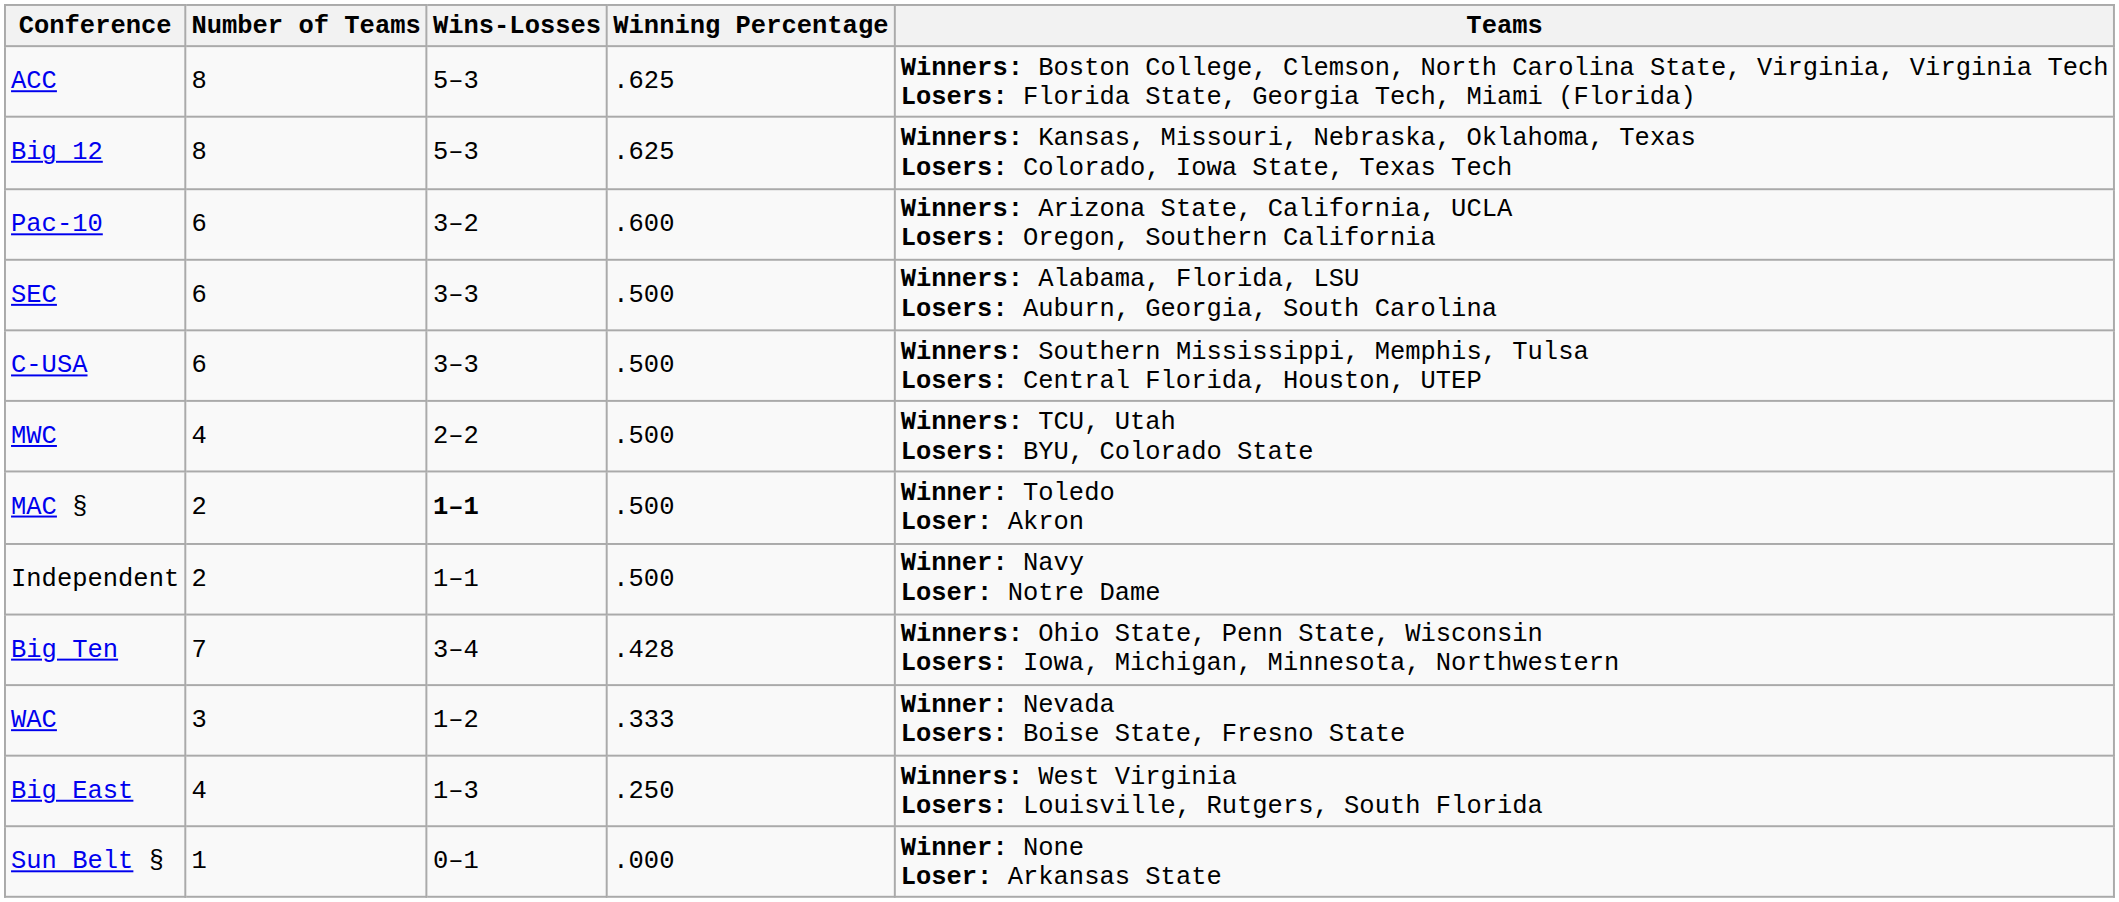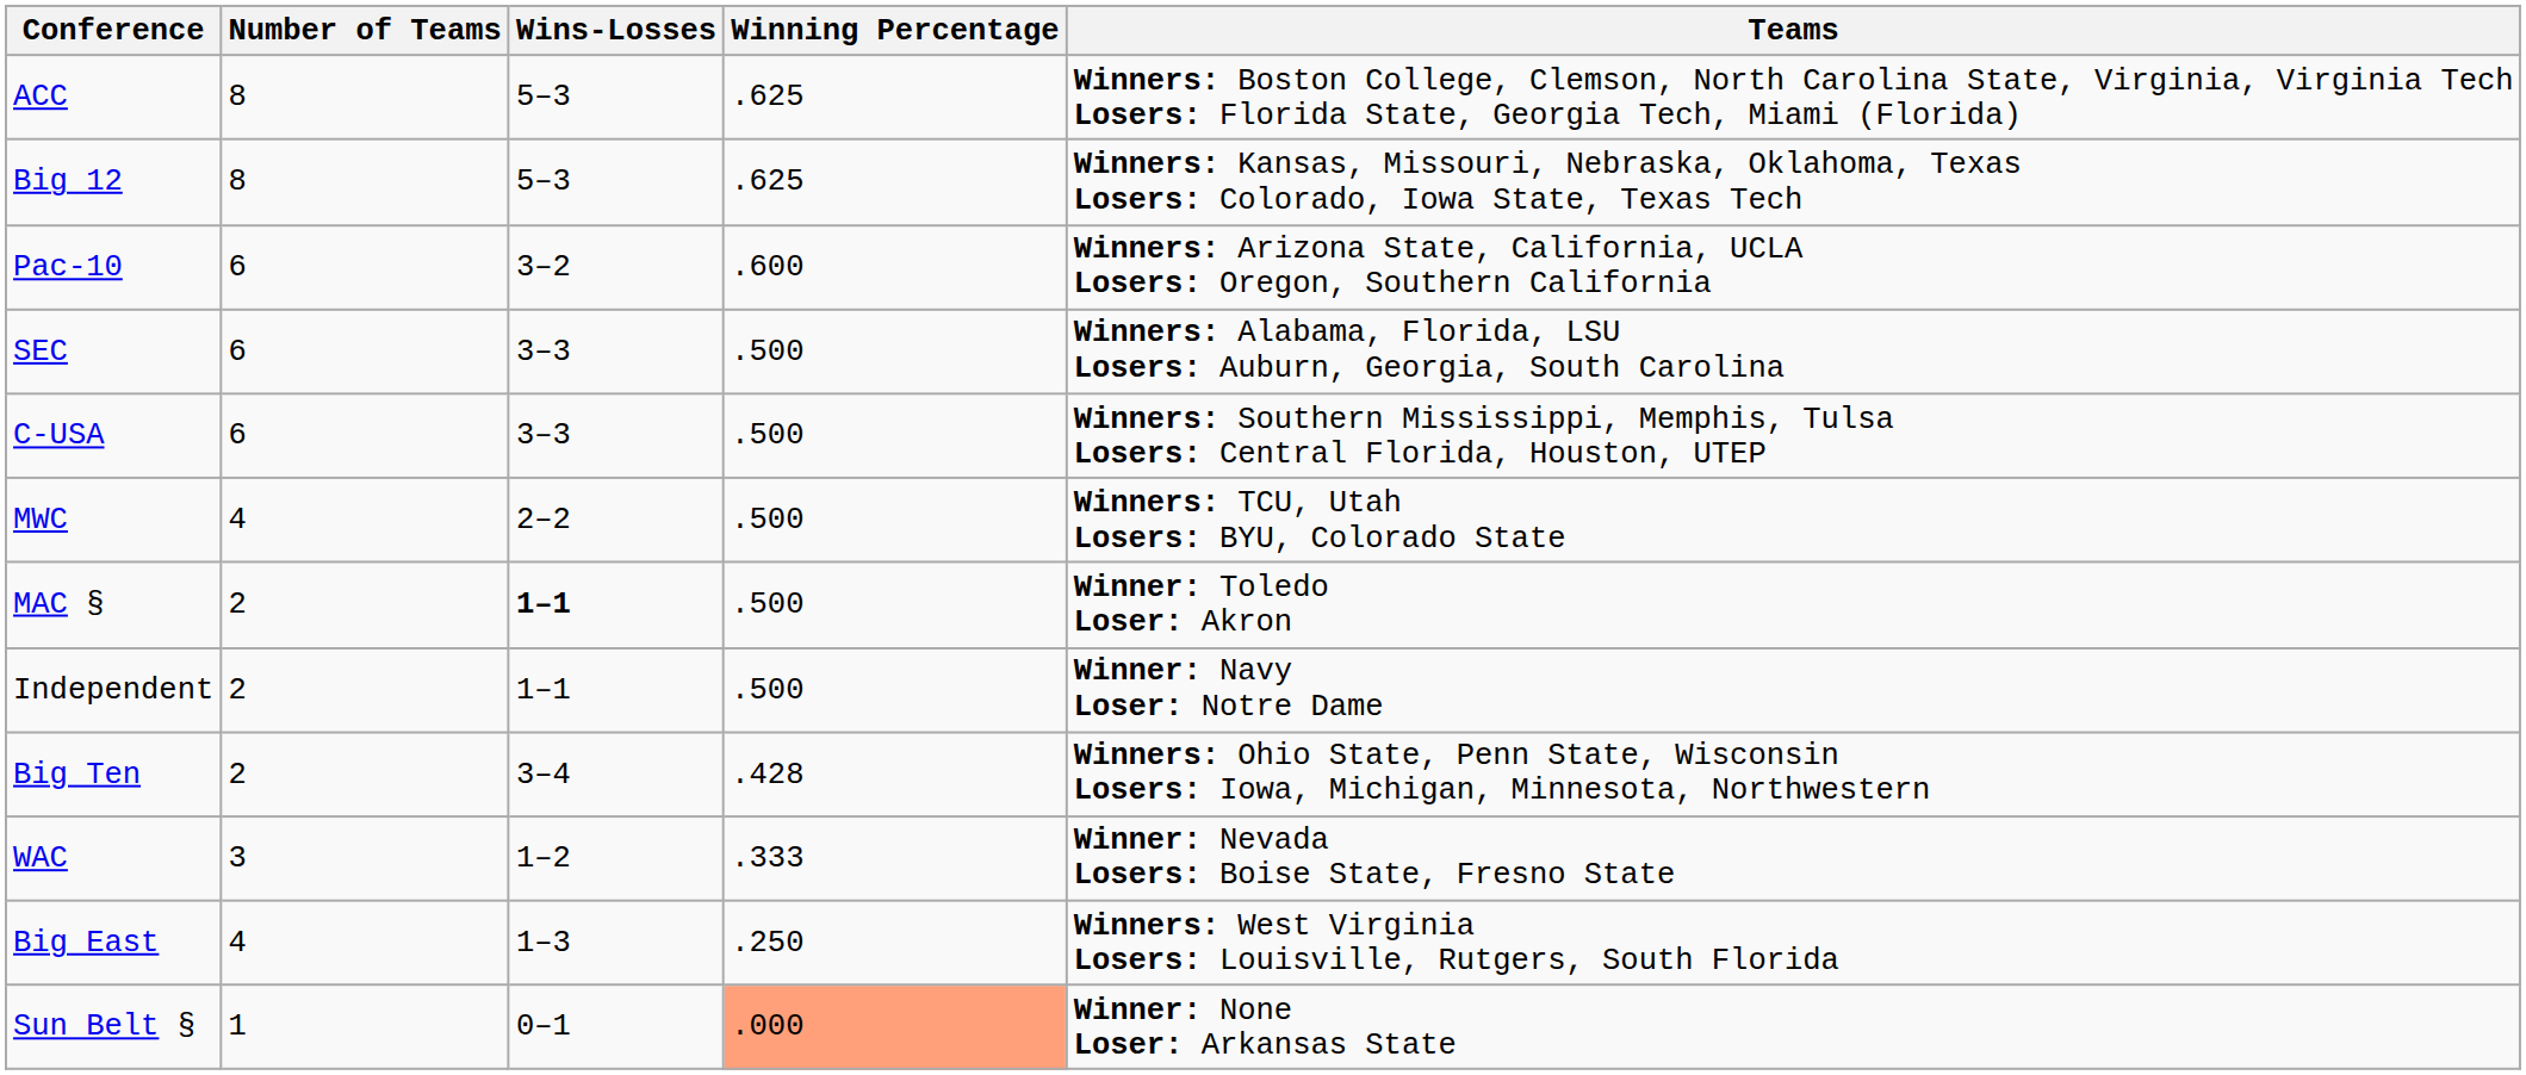 <table class="wikitable">
 <tr>
 <th>Conference</th>
 <th>Number of Teams</th>
 <th>Wins-Losses</th>
 <th>Winning Percentage</th>
 <th>Teams</th>
 </tr>
 <tr>
 <td><a href='#'>ACC</a></td>
 <td>8</td>
 <td>5–3</td>
 <td>.625</td>
 <td><strong>Winners:</strong> Boston College, Clemson, North Carolina State, Virginia, Virginia Tech<br><strong>Losers:</strong> Florida State, Georgia Tech, Miami (Florida)</td>
 </tr>
 <tr>
 <td><a href='#'>Big 12</a></td>
 <td>8</td>
 <td>5–3</td>
 <td>.625</td>
 <td><strong>Winners:</strong> Kansas, Missouri, Nebraska, Oklahoma, Texas<br><strong>Losers:</strong> Colorado, Iowa State, Texas Tech</td>
 </tr>
 <tr>
 <td><a href='#'>Pac-10</a></td>
 <td>6</td>
 <td>3–2</td>
 <td>.600</td>
 <td><strong>Winners:</strong> Arizona State, California, UCLA<br><strong>Losers:</strong> Oregon, Southern California</td>
 </tr>
 <tr>
 <td><a href='#'>SEC</a></td>
 <td>6</td>
 <td>3–3</td>
 <td>.500</td>
 <td><strong>Winners:</strong> Alabama, Florida, LSU<br><strong>Losers:</strong> Auburn, Georgia, South Carolina</td>
 </tr>
 <tr>
 <td><a href='#'>C-USA</a></td>
 <td>6</td>
 <td>3–3</td>
 <td>.500</td>
 <td><strong>Winners:</strong> Southern Mississippi, Memphis, Tulsa<br><strong>Losers:</strong> Central Florida, Houston, UTEP</td>
 </tr>
 <tr>
 <td><a href='#'>MWC</a></td>
 <td>4</td>
 <td>2–2</td>
 <td>.500</td>
 <td><strong>Winners:</strong> TCU, Utah<br><strong>Losers:</strong> BYU, Colorado State</td>
 </tr>
 <tr>
 <td><a href='#'>MAC</a> §</td>
 <td>2</td>
 <td><strong>1–1</strong></td>
 <td>.500</td>
 <td><strong>Winner:</strong> Toledo<br><strong>Loser:</strong> Akron</td>
 </tr>
 <tr>
 <td>Independent</td>
 <td>2</td>
 <td>1–1</td>
 <td>.500</td>
 <td><strong>Winner:</strong> Navy<br><strong>Loser:</strong> Notre Dame</td>
 </tr>
 <tr>
 <td><a href='#'>Big Ten</a></td>
-<td>7</td>
+<td>2</td>
 <td>3–4</td>
 <td>.428</td>
 <td><strong>Winners:</strong> Ohio State, Penn State, Wisconsin<br><strong>Losers:</strong> Iowa, Michigan, Minnesota, Northwestern</td>
 </tr>
 <tr>
 <td><a href='#'>WAC</a></td>
 <td>3</td>
 <td>1–2</td>
 <td>.333</td>
 <td><strong>Winner:</strong> Nevada<br><strong>Losers:</strong> Boise State, Fresno State</td>
 </tr>
 <tr>
 <td><a href='#'>Big East</a></td>
 <td>4</td>
 <td>1–3</td>
 <td>.250</td>
 <td><strong>Winners:</strong> West Virginia<br><strong>Losers:</strong> Louisville, Rutgers, South Florida</td>
 </tr>
 <tr>
 <td><a href='#'>Sun Belt</a> §</td>
 <td>1</td>
 <td>0–1</td>
-<td>.000</td>
+<td style="background: lightsalmon;">.000</td>
 <td><strong>Winner:</strong> None<br><strong>Loser:</strong> Arkansas State</td>
 </tr>
 </table>
